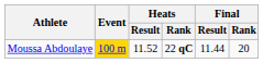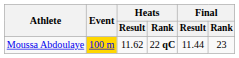 <table class="wikitable" style="font-size:90%">
 <tr>
 <th rowspan=2>Athlete</th>
 <th rowspan=2>Event</th>
 <th colspan=2>Heats</th>
 <th colspan=2>Final</th>
 </tr>
 <tr style="font-size:95%">
 <th>Result</th>
 <th>Rank</th>
 <th>Result</th>
 <th>Rank</th>
 </tr>
 <tr align=center>
 <td align=left><a href='#'>Moussa Abdoulaye</a></td>
 <td align=left style="background: gold;"><a href='#'>100 m</a></td>
-<td>11.52</td>
+<td>11.62</td>
 <td>22 <strong>qC</strong></td>
 <td>11.44</td>
-<td>20</td>
+<td>23</td>
 </tr>
 </table>
